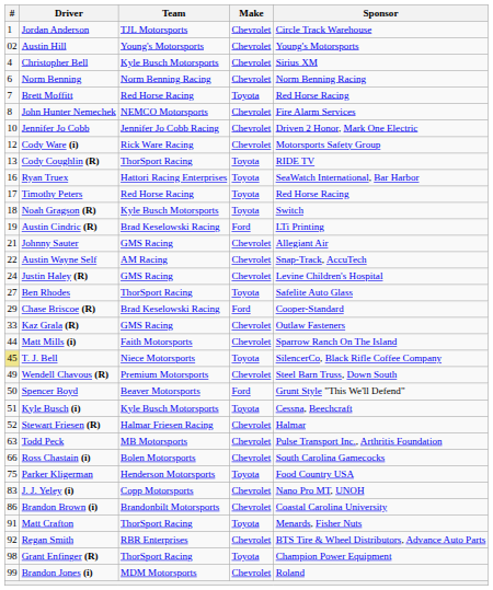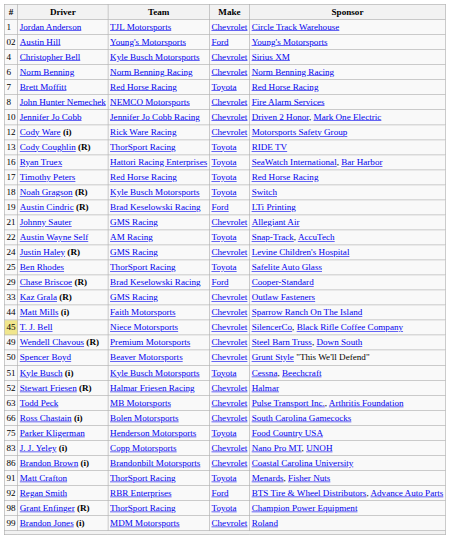 <table class="wikitable" style="font-size:95%">
 <tr>
 <th>#</th>
 <th>Driver</th>
 <th>Team</th>
 <th>Make</th>
 <th>Sponsor</th>
 </tr>
 <tr>
 <td>1</td>
 <td><a href='#'>Jordan Anderson</a></td>
 <td><a href='#'>TJL Motorsports</a></td>
 <td><a href='#'>Chevrolet</a></td>
 <td><a href='#'>Circle Track Warehouse</a></td>
 </tr>
 <tr>
 <td>02</td>
 <td><a href='#'>Austin Hill</a></td>
 <td><a href='#'>Young's Motorsports</a></td>
-<td><a href='#'>Chevrolet</a></td>
+<td><a href='#'>Ford</a></td>
 <td><a href='#'>Young's Motorsports</a></td>
 </tr>
 <tr>
 <td>4</td>
 <td><a href='#'>Christopher Bell</a></td>
 <td><a href='#'>Kyle Busch Motorsports</a></td>
 <td><a href='#'>Chevrolet</a></td>
 <td><a href='#'>Sirius XM</a></td>
 </tr>
 <tr>
 <td>6</td>
 <td><a href='#'>Norm Benning</a></td>
 <td><a href='#'>Norm Benning Racing</a></td>
 <td><a href='#'>Chevrolet</a></td>
 <td><a href='#'>Norm Benning Racing</a></td>
 </tr>
 <tr>
 <td>7</td>
 <td><a href='#'>Brett Moffitt</a></td>
 <td><a href='#'>Red Horse Racing</a></td>
 <td><a href='#'>Toyota</a></td>
 <td><a href='#'>Red Horse Racing</a></td>
 </tr>
 <tr>
 <td>8</td>
 <td><a href='#'>John Hunter Nemechek</a></td>
 <td><a href='#'>NEMCO Motorsports</a></td>
 <td><a href='#'>Chevrolet</a></td>
 <td><a href='#'>Fire Alarm Services</a></td>
 </tr>
 <tr>
 <td>10</td>
 <td><a href='#'>Jennifer Jo Cobb</a></td>
 <td><a href='#'>Jennifer Jo Cobb Racing</a></td>
 <td><a href='#'>Chevrolet</a></td>
 <td><a href='#'>Driven 2 Honor</a>, <a href='#'>Mark One Electric</a></td>
 </tr>
 <tr>
 <td>12</td>
 <td><a href='#'>Cody Ware</a> <strong>(i)</strong></td>
 <td><a href='#'>Rick Ware Racing</a></td>
 <td><a href='#'>Chevrolet</a></td>
 <td><a href='#'>Motorsports Safety Group</a></td>
 </tr>
 <tr>
 <td>13</td>
 <td><a href='#'>Cody Coughlin</a> <strong>(R)</strong></td>
 <td><a href='#'>ThorSport Racing</a></td>
 <td><a href='#'>Toyota</a></td>
 <td><a href='#'>RIDE TV</a></td>
 </tr>
 <tr>
 <td>16</td>
 <td><a href='#'>Ryan Truex</a></td>
 <td><a href='#'>Hattori Racing Enterprises</a></td>
 <td><a href='#'>Toyota</a></td>
 <td><a href='#'>SeaWatch International</a>, <a href='#'>Bar Harbor</a></td>
 </tr>
 <tr>
 <td>17</td>
 <td><a href='#'>Timothy Peters</a></td>
 <td><a href='#'>Red Horse Racing</a></td>
 <td><a href='#'>Toyota</a></td>
 <td><a href='#'>Red Horse Racing</a></td>
 </tr>
 <tr>
 <td>18</td>
 <td><a href='#'>Noah Gragson</a> <strong>(R)</strong></td>
 <td><a href='#'>Kyle Busch Motorsports</a></td>
 <td><a href='#'>Toyota</a></td>
 <td><a href='#'>Switch</a></td>
 </tr>
 <tr>
 <td>19</td>
 <td><a href='#'>Austin Cindric</a> <strong>(R)</strong></td>
 <td><a href='#'>Brad Keselowski Racing</a></td>
 <td><a href='#'>Ford</a></td>
 <td><a href='#'>LTi Printing</a></td>
 </tr>
 <tr>
 <td>21</td>
 <td><a href='#'>Johnny Sauter</a></td>
 <td><a href='#'>GMS Racing</a></td>
 <td><a href='#'>Chevrolet</a></td>
 <td><a href='#'>Allegiant Air</a></td>
 </tr>
 <tr>
 <td>22</td>
 <td><a href='#'>Austin Wayne Self</a></td>
 <td><a href='#'>AM Racing</a></td>
-<td><a href='#'>Chevrolet</a></td>
+<td><a href='#'>Toyota</a></td>
 <td><a href='#'>Snap-Track</a>, <a href='#'>AccuTech</a></td>
 </tr>
 <tr>
 <td>24</td>
 <td><a href='#'>Justin Haley</a> <strong>(R)</strong></td>
 <td><a href='#'>GMS Racing</a></td>
 <td><a href='#'>Chevrolet</a></td>
 <td><a href='#'>Levine Children's Hospital</a></td>
 </tr>
 <tr>
-<td>27</td>
+<td>25</td>
 <td><a href='#'>Ben Rhodes</a></td>
 <td><a href='#'>ThorSport Racing</a></td>
 <td><a href='#'>Toyota</a></td>
 <td><a href='#'>Safelite Auto Glass</a></td>
 </tr>
 <tr>
 <td>29</td>
 <td><a href='#'>Chase Briscoe</a> <strong>(R)</strong></td>
 <td><a href='#'>Brad Keselowski Racing</a></td>
 <td><a href='#'>Ford</a></td>
 <td><a href='#'>Cooper-Standard</a></td>
 </tr>
 <tr>
 <td>33</td>
 <td><a href='#'>Kaz Grala</a> <strong>(R)</strong></td>
 <td><a href='#'>GMS Racing</a></td>
 <td><a href='#'>Chevrolet</a></td>
 <td><a href='#'>Outlaw Fasteners</a></td>
 </tr>
 <tr>
 <td>44</td>
 <td><a href='#'>Matt Mills</a> <strong>(i)</strong></td>
 <td><a href='#'>Faith Motorsports</a></td>
 <td><a href='#'>Chevrolet</a></td>
 <td><a href='#'>Sparrow Ranch On The Island</a></td>
 </tr>
 <tr>
 <td style="background: khaki;">45</td>
 <td><a href='#'>T. J. Bell</a></td>
 <td><a href='#'>Niece Motorsports</a></td>
-<td><a href='#'>Toyota</a></td>
+<td><a href='#'>Chevrolet</a></td>
 <td><a href='#'>SilencerCo</a>, <a href='#'>Black Rifle Coffee Company</a></td>
 </tr>
 <tr>
 <td>49</td>
 <td><a href='#'>Wendell Chavous</a> <strong>(R)</strong></td>
 <td><a href='#'>Premium Motorsports</a></td>
 <td><a href='#'>Chevrolet</a></td>
 <td><a href='#'>Steel Barn Truss</a>, <a href='#'>Down South</a></td>
 </tr>
 <tr>
 <td>50</td>
 <td><a href='#'>Spencer Boyd</a></td>
 <td><a href='#'>Beaver Motorsports</a></td>
-<td><a href='#'>Ford</a></td>
+<td><a href='#'>Chevrolet</a></td>
 <td><a href='#'>Grunt Style</a> "This We'll Defend"</td>
 </tr>
 <tr>
 <td>51</td>
 <td><a href='#'>Kyle Busch</a> <strong>(i)</strong></td>
 <td><a href='#'>Kyle Busch Motorsports</a></td>
 <td><a href='#'>Toyota</a></td>
 <td><a href='#'>Cessna</a>, <a href='#'>Beechcraft</a></td>
 </tr>
 <tr>
 <td>52</td>
 <td><a href='#'>Stewart Friesen</a> <strong>(R)</strong></td>
 <td><a href='#'>Halmar Friesen Racing</a></td>
 <td><a href='#'>Chevrolet</a></td>
 <td><a href='#'>Halmar</a></td>
 </tr>
 <tr>
 <td>63</td>
 <td><a href='#'>Todd Peck</a></td>
 <td><a href='#'>MB Motorsports</a></td>
 <td><a href='#'>Chevrolet</a></td>
 <td><a href='#'>Pulse Transport Inc.</a>, <a href='#'>Arthritis Foundation</a></td>
 </tr>
 <tr>
 <td>66</td>
 <td><a href='#'>Ross Chastain</a> <strong>(i)</strong></td>
 <td><a href='#'>Bolen Motorsports</a></td>
 <td><a href='#'>Chevrolet</a></td>
 <td><a href='#'>South Carolina Gamecocks</a></td>
 </tr>
 <tr>
 <td>75</td>
 <td><a href='#'>Parker Kligerman</a></td>
 <td><a href='#'>Henderson Motorsports</a></td>
 <td><a href='#'>Toyota</a></td>
 <td><a href='#'>Food Country USA</a></td>
 </tr>
 <tr>
 <td>83</td>
 <td><a href='#'>J. J. Yeley</a> <strong>(i)</strong></td>
 <td><a href='#'>Copp Motorsports</a></td>
 <td><a href='#'>Chevrolet</a></td>
 <td><a href='#'>Nano Pro MT</a>, <a href='#'>UNOH</a></td>
 </tr>
 <tr>
 <td>86</td>
 <td><a href='#'>Brandon Brown</a> <strong>(i)</strong></td>
 <td><a href='#'>Brandonbilt Motorsports</a></td>
 <td><a href='#'>Chevrolet</a></td>
 <td><a href='#'>Coastal Carolina University</a></td>
 </tr>
 <tr>
 <td>91</td>
 <td><a href='#'>Matt Crafton</a></td>
 <td><a href='#'>ThorSport Racing</a></td>
 <td><a href='#'>Toyota</a></td>
 <td><a href='#'>Menards</a>, <a href='#'>Fisher Nuts</a></td>
 </tr>
 <tr>
 <td>92</td>
 <td><a href='#'>Regan Smith</a></td>
 <td><a href='#'>RBR Enterprises</a></td>
-<td><a href='#'>Chevrolet</a></td>
+<td><a href='#'>Ford</a></td>
 <td><a href='#'>BTS Tire & Wheel Distributors</a>, <a href='#'>Advance Auto Parts</a></td>
 </tr>
 <tr>
 <td>98</td>
 <td><a href='#'>Grant Enfinger</a> <strong>(R)</strong></td>
 <td><a href='#'>ThorSport Racing</a></td>
 <td><a href='#'>Toyota</a></td>
 <td><a href='#'>Champion Power Equipment</a></td>
 </tr>
 <tr>
 <td>99</td>
 <td><a href='#'>Brandon Jones</a> <strong>(i)</strong></td>
 <td><a href='#'>MDM Motorsports</a></td>
 <td><a href='#'>Chevrolet</a></td>
 <td><a href='#'>Roland</a></td>
 </tr>
 <tr>
 <th colspan="5"></th>
 </tr>
 </table>
